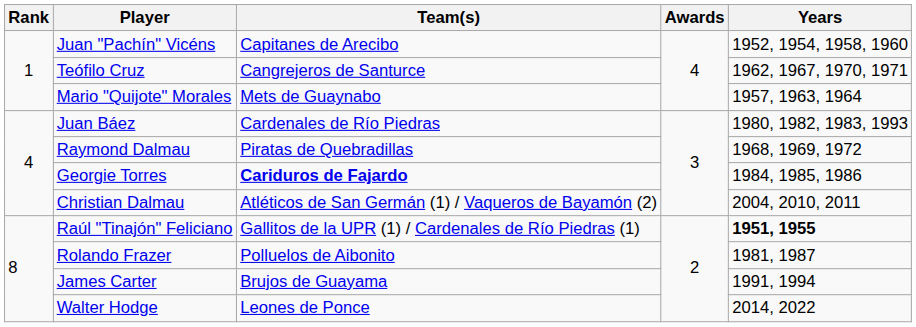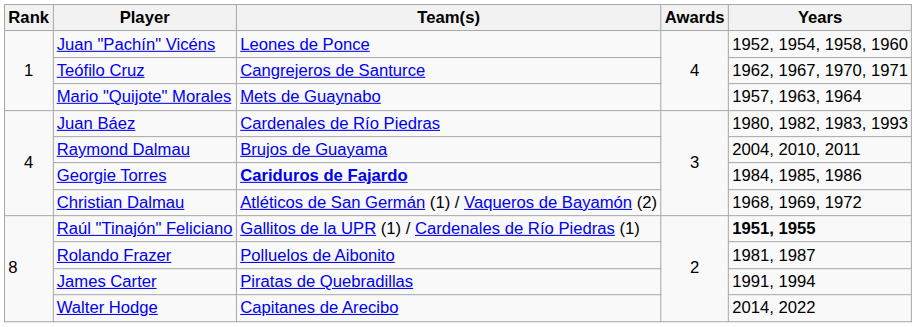 <table class="wikitable">
 <tr>
 <th>Rank</th>
 <th>Player</th>
 <th>Team(s)</th>
 <th>Awards</th>
 <th>Years</th>
 </tr>
 <tr>
 <td rowspan=3 style="text-align:center;">1</td>
 <td><a href='#'>Juan "Pachín" Vicéns</a></td>
-<td><a href='#'>Capitanes de Arecibo</a></td>
+<td><a href='#'>Leones de Ponce</a></td>
 <td rowspan=3 style="text-align:center;">4</td>
 <td>1952, 1954, 1958, 1960</td>
 </tr>
 <tr>
 <td><a href='#'>Teófilo Cruz</a></td>
 <td><a href='#'>Cangrejeros de Santurce</a></td>
 <td>1962, 1967, 1970, 1971</td>
 </tr>
 <tr>
 <td><a href='#'>Mario "Quijote" Morales</a></td>
 <td><a href='#'>Mets de Guaynabo</a></td>
 <td>1957, 1963, 1964</td>
 </tr>
 <tr>
 <td rowspan=4 style="text-align:center;">4</td>
 <td><a href='#'>Juan Báez</a></td>
 <td><a href='#'>Cardenales de Río Piedras</a></td>
 <td rowspan=4 style="text-align:center;">3</td>
 <td>1980, 1982, 1983, 1993</td>
 </tr>
 <tr>
 <td><a href='#'>Raymond Dalmau</a></td>
-<td><a href='#'>Piratas de Quebradillas</a></td>
-<td>1968, 1969, 1972</td>
+<td><a href='#'>Brujos de Guayama</a></td>
+<td>2004, 2010, 2011</td>
 </tr>
 <tr>
 <td><a href='#'>Georgie Torres</a></td>
 <td><strong><a href='#'>Cariduros de Fajardo</a></strong></td>
 <td>1984, 1985, 1986</td>
 </tr>
 <tr>
 <td><a href='#'>Christian Dalmau</a></td>
 <td><a href='#'>Atléticos de San Germán</a> (1) / <a href='#'>Vaqueros de Bayamón</a> (2)</td>
-<td>2004, 2010, 2011</td>
+<td>1968, 1969, 1972</td>
 </tr>
 <tr>
 <td rowspan=4style="text-align:center;">8</td>
 <td><a href='#'>Raúl "Tinajón" Feliciano</a></td>
 <td><a href='#'>Gallitos de la UPR</a> (1) /  <a href='#'>Cardenales de Río Piedras</a> (1)</td>
 <td rowspan=4 style="text-align:center;">2</td>
 <td><strong>1951, 1955</strong></td>
 </tr>
 <tr>
 <td><a href='#'>Rolando Frazer</a></td>
 <td><a href='#'>Polluelos de Aibonito</a></td>
 <td>1981, 1987</td>
 </tr>
 <tr>
 <td><a href='#'>James Carter</a></td>
-<td><a href='#'>Brujos de Guayama</a></td>
+<td><a href='#'>Piratas de Quebradillas</a></td>
 <td>1991, 1994</td>
 </tr>
 <tr>
 <td><a href='#'>Walter Hodge</a></td>
-<td><a href='#'>Leones de Ponce</a></td>
+<td><a href='#'>Capitanes de Arecibo</a></td>
 <td>2014, 2022</td>
 </tr>
 </table>
